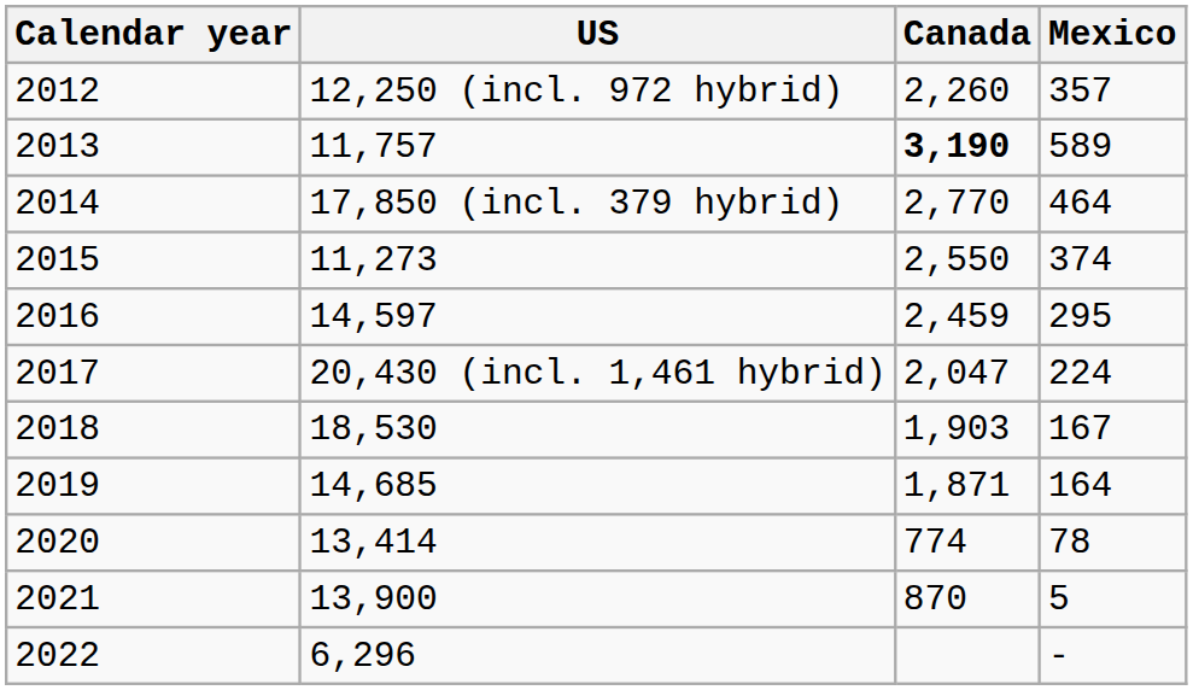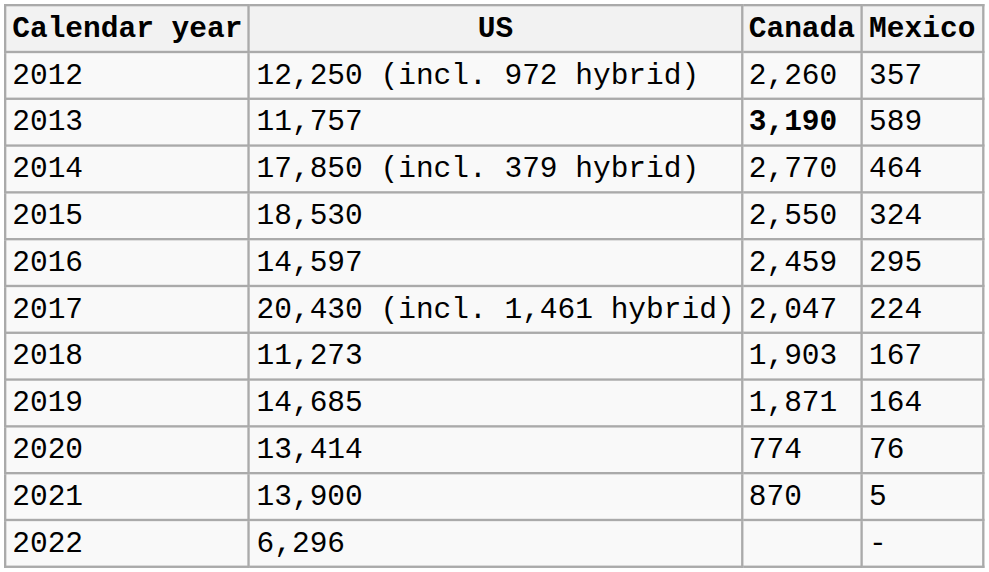 <table class=wikitable style="font-size:97%">
 <tr>
 <th>Calendar year</th>
 <th>US</th>
 <th>Canada</th>
 <th>Mexico</th>
 </tr>
 <tr>
 <td>2012</td>
 <td>12,250 (incl. 972 hybrid)</td>
 <td>2,260</td>
 <td>357</td>
 </tr>
 <tr>
 <td>2013</td>
 <td>11,757</td>
 <td><strong>3,190</strong></td>
 <td>589</td>
 </tr>
 <tr>
 <td>2014</td>
 <td>17,850 (incl. 379 hybrid)</td>
 <td>2,770</td>
 <td>464</td>
 </tr>
 <tr>
 <td>2015</td>
-<td>11,273</td>
+<td>18,530</td>
 <td>2,550</td>
-<td>374</td>
+<td>324</td>
 </tr>
 <tr>
 <td>2016</td>
 <td>14,597</td>
 <td>2,459</td>
 <td>295</td>
 </tr>
 <tr>
 <td>2017</td>
 <td>20,430 (incl. 1,461 hybrid)</td>
 <td>2,047</td>
 <td>224</td>
 </tr>
 <tr>
 <td>2018</td>
-<td>18,530</td>
+<td>11,273</td>
 <td>1,903</td>
 <td>167</td>
 </tr>
 <tr>
 <td>2019</td>
 <td>14,685</td>
 <td>1,871</td>
 <td>164</td>
 </tr>
 <tr>
 <td>2020</td>
 <td>13,414</td>
 <td>774</td>
-<td>78</td>
+<td>76</td>
 </tr>
 <tr>
 <td>2021</td>
 <td>13,900</td>
 <td>870</td>
 <td>5</td>
 </tr>
 <tr>
 <td>2022</td>
 <td>6,296</td>
 <td></td>
 <td>-</td>
 </tr>
 </table>
